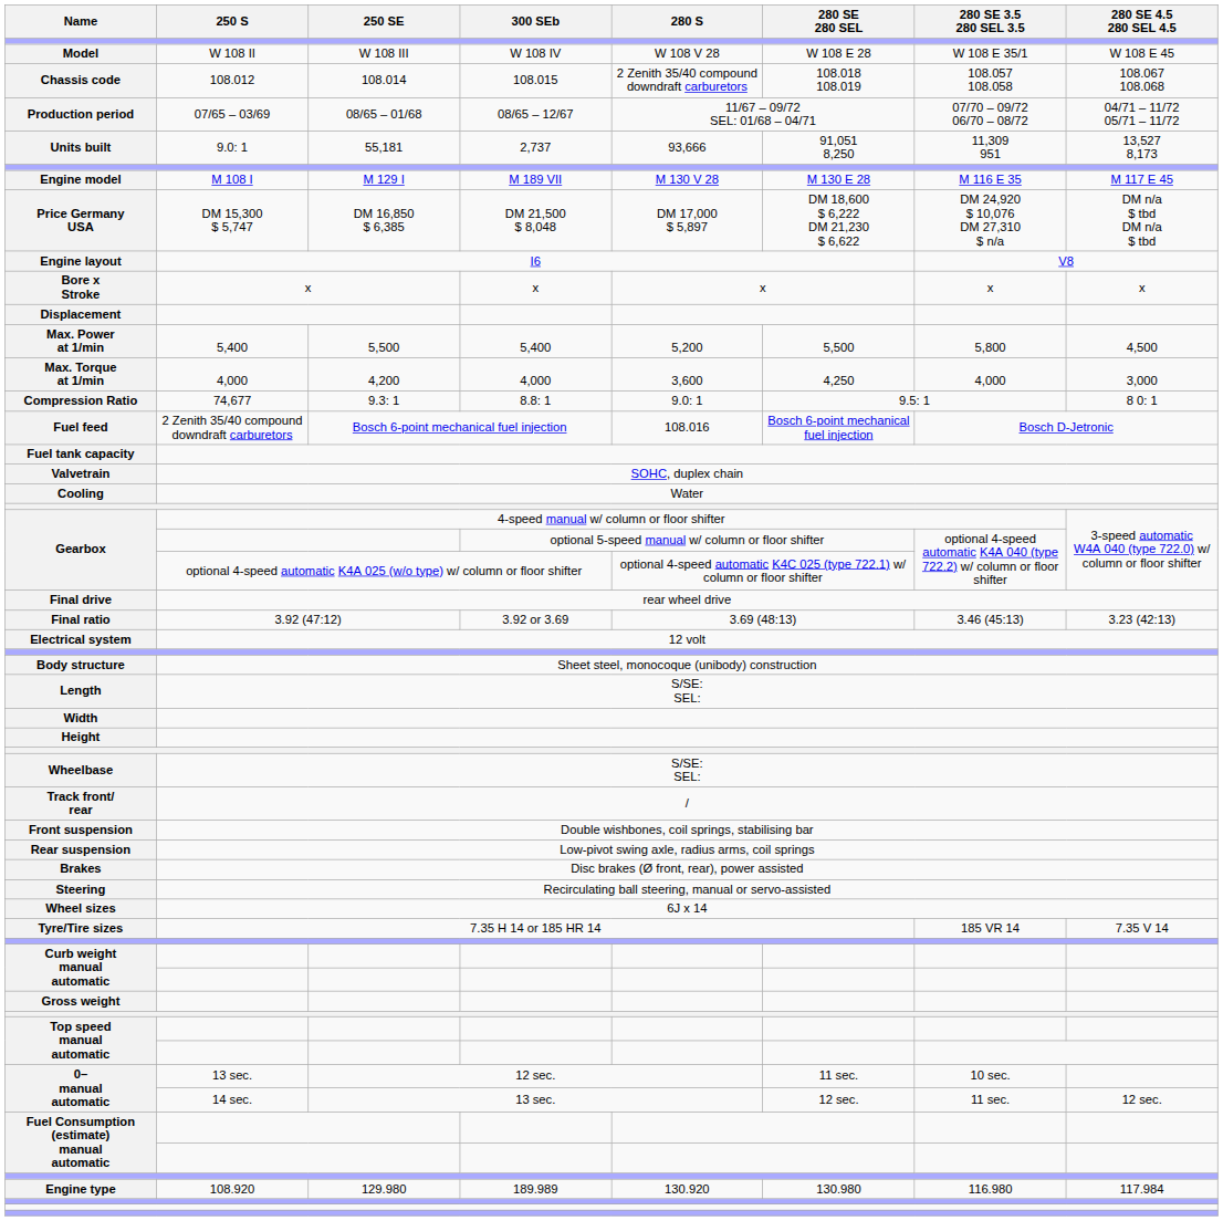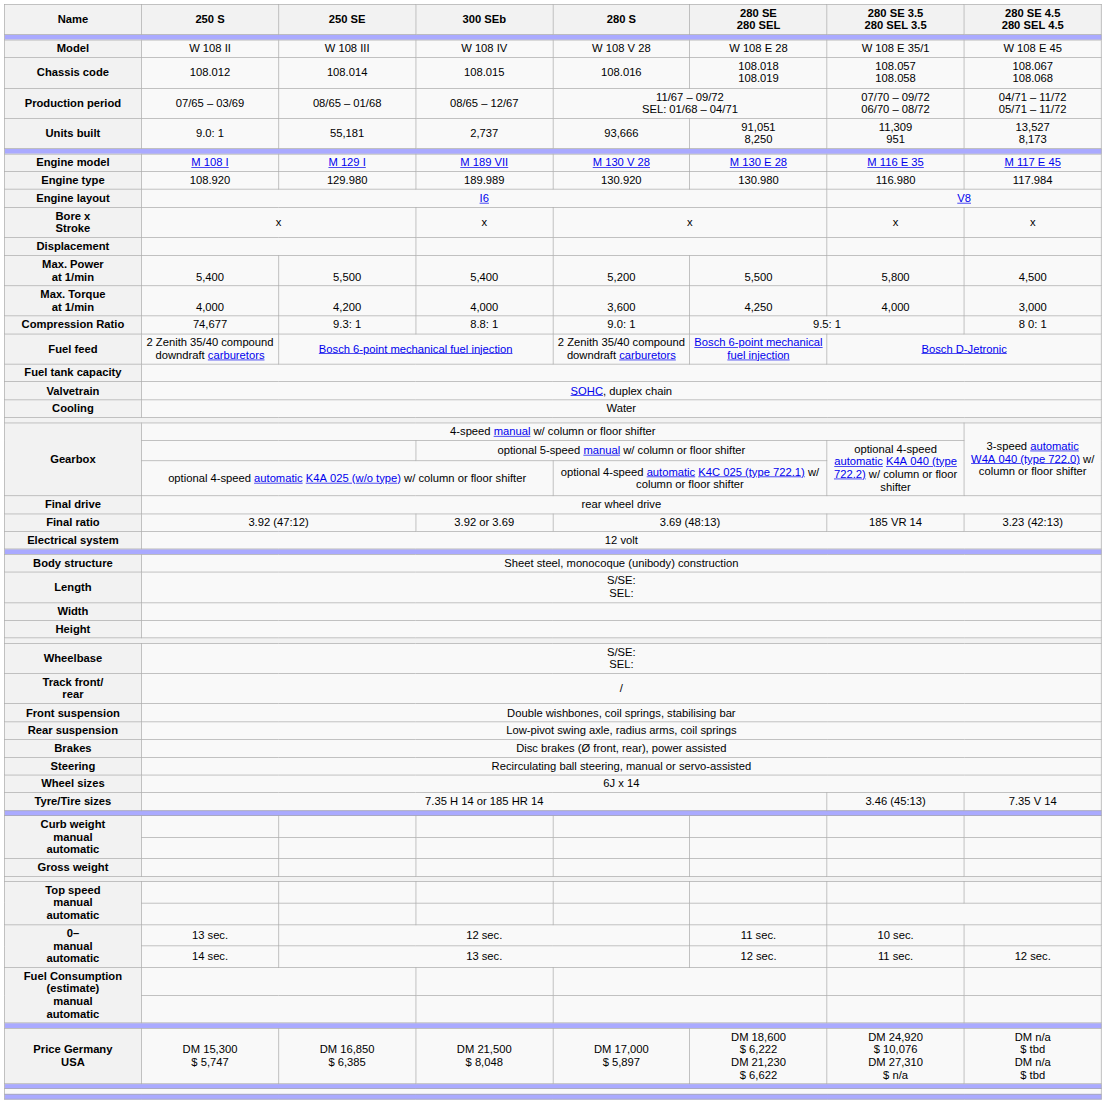 <table class="wikitable collapsible" style="text-align:center">
 <tr>
 <th style="width:12.5%">Name</th>
 <th style="width:12.5%">250 S</th>
 <th style="width:12.5%">250 SE</th>
 <th style="width:12.5%">300 SEb</th>
 <th style="width:12.5%">280 S</th>
 <th style="width:12.5%">280 SE<br>280 SEL</th>
 <th style="width:12.5%">280 SE 3.5<br>280 SEL 3.5</th>
 <th style="width:12.5%">280 SE 4.5<br>280 SEL 4.5</th>
 </tr>
 <tr>
 <td colspan="8" style="background:#AAF"></td>
 </tr>
 <tr>
 <th>Model</th>
 <td>W 108 II</td>
 <td>W 108 III</td>
 <td>W 108 IV</td>
 <td>W 108 V 28</td>
 <td>W 108 E 28</td>
 <td>W 108 E 35/1</td>
 <td>W 108 E 45</td>
 </tr>
 <tr>
 <th>Chassis code</th>
 <td>108.012</td>
 <td>108.014</td>
 <td>108.015</td>
-<td>2 Zenith 35/40 compound downdraft <a href='#'>carburetors</a></td>
+<td>108.016</td>
 <td>108.018<br>108.019</td>
 <td>108.057<br>108.058</td>
 <td>108.067<br>108.068</td>
 </tr>
 <tr>
 <th>Production period</th>
 <td>07/65 – 03/69</td>
 <td>08/65 – 01/68</td>
 <td>08/65 – 12/67</td>
 <td colspan="2">11/67 – 09/72<br>SEL:  01/68 – 04/71</td>
 <td>07/70 – 09/72<br>06/70 – 08/72</td>
 <td>04/71 – 11/72<br>05/71 – 11/72</td>
 </tr>
 <tr>
 <th>Units built</th>
 <td>9.0: 1</td>
 <td>55,181</td>
 <td>2,737</td>
 <td>93,666</td>
 <td>91,051<br> 8,250</td>
 <td>11,309<br>951</td>
 <td>13,527<br>8,173</td>
 </tr>
 <tr>
 <td colspan="8" style="background:#AAF"></td>
 </tr>
 <tr>
 <th>Engine model</th>
 <td><a href='#'>M 108 I</a></td>
 <td><a href='#'>M 129 I</a></td>
 <td><a href='#'>M 189 VII</a></td>
 <td><a href='#'>M 130 V 28</a></td>
 <td><a href='#'>M 130 E 28</a></td>
 <td><a href='#'>M 116 E 35</a></td>
 <td><a href='#'>M 117 E 45</a></td>
 </tr>
 <tr>
-<th>Price Germany<br>USA</th>
-<td>DM 15,300<br>$ 5,747</td>
-<td>DM 16,850<br>$ 6,385</td>
-<td>DM 21,500<br>$ 8,048</td>
-<td>DM 17,000<br>$ 5,897</td>
-<td>DM 18,600<br>$ 6,222<br>DM 21,230<br>$ 6,622</td>
-<td>DM 24,920<br>$ 10,076<br>DM 27,310<br>$ n/a</td>
-<td>DM n/a<br>$ tbd<br>DM n/a<br>$ tbd</td>
+<th>Engine type</th>
+<td>108.920</td>
+<td>129.980</td>
+<td>189.989</td>
+<td>130.920</td>
+<td>130.980</td>
+<td>116.980</td>
+<td>117.984</td>
 </tr>
 <tr>
 <th>Engine layout</th>
 <td colspan="5"><a href='#'>I6</a></td>
 <td colspan="2"><a href='#'>V8</a></td>
 </tr>
 <tr>
 <th>Bore x<br>Stroke</th>
 <td colspan="2"> x<br></td>
 <td> x<br></td>
 <td colspan="2"> x<br></td>
 <td> x<br></td>
 <td> x<br></td>
 </tr>
 <tr>
 <th>Displacement</th>
 <td colspan="2"></td>
 <td></td>
 <td colspan="2"></td>
 <td></td>
 <td></td>
 </tr>
 <tr>
 <th>Max. Power<br>at 1/min</th>
 <td><br>5,400</td>
 <td><br>5,500</td>
 <td><br>5,400</td>
 <td><br>5,200</td>
 <td><br>5,500</td>
 <td><br>5,800</td>
 <td><br>4,500</td>
 </tr>
 <tr>
 <th>Max. Torque<br>at 1/min</th>
 <td><br>4,000</td>
 <td><br>4,200</td>
 <td><br>4,000</td>
 <td><br>3,600</td>
 <td><br>4,250</td>
 <td><br>4,000</td>
 <td><br>3,000</td>
 </tr>
 <tr>
 <th>Compression Ratio</th>
 <td>74,677</td>
 <td>9.3: 1</td>
 <td>8.8: 1</td>
 <td>9.0: 1</td>
 <td colspan="2">9.5: 1</td>
 <td>8 0: 1</td>
 </tr>
 <tr>
 <th>Fuel feed</th>
 <td>2 Zenith 35/40 compound downdraft <a href='#'>carburetors</a></td>
 <td colspan="2"><a href='#'>Bosch 6-point mechanical fuel injection</a></td>
-<td>108.016</td>
+<td>2 Zenith 35/40 compound downdraft <a href='#'>carburetors</a></td>
 <td><a href='#'>Bosch 6-point mechanical fuel injection</a></td>
 <td colspan="2"><a href='#'>Bosch D-Jetronic</a></td>
 </tr>
 <tr>
 <th>Fuel tank capacity</th>
 <td colspan="7"></td>
 </tr>
 <tr>
 <th>Valvetrain</th>
 <td colspan="7"><a href='#'>SOHC</a>, duplex chain</td>
 </tr>
 <tr>
 <th>Cooling</th>
 <td colspan="7">Water</td>
 </tr>
 <tr>
 <th colspan="8"></th>
 </tr>
 <tr>
 <th rowspan="3">Gearbox</th>
 <td colspan="6">4-speed <a href='#'>manual</a> w/ column or floor shifter</td>
 <td rowspan="3">3-speed <a href='#'>automatic</a> <a href='#'>W4A 040 (type 722.0)</a> w/ column or floor shifter</td>
 </tr>
 <tr>
 <td colspan="2"></td>
 <td colspan="3">optional 5-speed <a href='#'>manual</a> w/ column or floor shifter</td>
 <td rowspan="2">optional 4-speed <a href='#'>automatic</a> <a href='#'>K4A 040 (type 722.2)</a> w/ column or floor shifter</td>
 </tr>
 <tr>
 <td colspan="3">optional 4-speed <a href='#'>automatic</a> <a href='#'>K4A 025 (w/o type)</a>  w/ column or floor shifter</td>
 <td colspan="2">optional 4-speed <a href='#'>automatic</a> <a href='#'>K4C 025 (type 722.1)</a> w/ column or floor shifter</td>
 </tr>
 <tr>
 <th>Final drive</th>
 <td colspan="7">rear wheel drive</td>
 </tr>
 <tr>
 <th>Final ratio</th>
 <td colspan="2">3.92 (47:12)</td>
 <td>3.92 or 3.69</td>
 <td colspan="2">3.69 (48:13)</td>
-<td>3.46 (45:13)</td>
+<td>185 VR 14</td>
 <td>3.23 (42:13)</td>
 </tr>
 <tr>
 <th>Electrical system</th>
 <td colspan="7">12 volt</td>
 </tr>
 <tr>
 <td colspan="8" style="background:#AAF"></td>
 </tr>
 <tr>
 <th>Body structure</th>
 <td colspan="7">Sheet steel, monocoque (unibody) construction</td>
 </tr>
 <tr>
 <th>Length</th>
 <td colspan="7">S/SE: <br>SEL: </td>
 </tr>
 <tr>
 <th>Width</th>
 <td colspan="7"></td>
 </tr>
 <tr>
 <th>Height</th>
 <td colspan="7"></td>
 </tr>
 <tr>
 <th colspan="8"></th>
 </tr>
 <tr>
 <th>Wheelbase</th>
 <td colspan="7">S/SE: <br>SEL: </td>
 </tr>
 <tr>
 <th>Track front/<br>rear</th>
 <td colspan="7"> / </td>
 </tr>
 <tr>
 <th>Front suspension</th>
 <td colspan="7">Double wishbones, coil springs, stabilising bar</td>
 </tr>
 <tr>
 <th>Rear suspension</th>
 <td colspan="7">Low-pivot swing axle, radius arms, coil springs</td>
 </tr>
 <tr>
 <th>Brakes</th>
 <td colspan="7">Disc brakes (Ø  front,  rear), power assisted</td>
 </tr>
 <tr>
 <th>Steering</th>
 <td colspan="7">Recirculating ball steering, manual or servo-assisted</td>
 </tr>
 <tr>
 <th>Wheel sizes</th>
 <td colspan="7">6J x 14</td>
 </tr>
 <tr>
 <th>Tyre/Tire sizes</th>
 <td colspan="5">7.35 H 14 or 185 HR 14</td>
-<td>185 VR 14</td>
+<td>3.46 (45:13)</td>
 <td>7.35 V 14</td>
 </tr>
 <tr>
 <td colspan="8" style="background:#AAF"></td>
 </tr>
 <tr>
 <th rowspan="2">Curb weight<br>manual<br>automatic</th>
 <td></td>
 <td></td>
 <td></td>
 <td></td>
 <td><br></td>
 <td><br></td>
 <td></td>
 </tr>
 <tr>
 <td></td>
 <td></td>
 <td></td>
 <td></td>
 <td><br></td>
 <td><br></td>
 <td><br></td>
 </tr>
 <tr>
 <th>Gross weight</th>
 <td></td>
 <td></td>
 <td></td>
 <td></td>
 <td><br></td>
 <td><br></td>
 <td><br></td>
 </tr>
 <tr>
 <th colspan="8"></th>
 </tr>
 <tr>
 <th rowspan="2">Top speed<br>manual<br>automatic</th>
 <td></td>
 <td></td>
 <td></td>
 <td></td>
 <td></td>
 <td></td>
 <td></td>
 </tr>
 <tr>
 <td></td>
 <td></td>
 <td></td>
 <td></td>
 <td></td>
 <td colspan="2"></td>
 </tr>
 <tr>
 <th rowspan="2">0–<br>manual<br>automatic</th>
 <td>13 sec.</td>
 <td colspan="3">12 sec.</td>
 <td>11 sec.</td>
 <td>10 sec.</td>
 <td></td>
 </tr>
 <tr>
 <td>14 sec.</td>
 <td colspan="3">13 sec.</td>
 <td>12 sec.</td>
 <td>11 sec.</td>
 <td>12 sec.</td>
 </tr>
 <tr>
 <th rowspan="2">Fuel Consumption (estimate)<br>manual<br>automatic</th>
 <td colspan="2"></td>
 <td></td>
 <td colspan="2"></td>
 <td></td>
 <td></td>
 </tr>
 <tr>
 <td colspan="2"></td>
 <td></td>
 <td colspan="2"></td>
 <td></td>
 <td></td>
 </tr>
 <tr>
 <td colspan="8" style="background:#AAF"></td>
 </tr>
 <tr>
-<th>Engine type</th>
-<td>108.920</td>
-<td>129.980</td>
-<td>189.989</td>
-<td>130.920</td>
-<td>130.980</td>
-<td>116.980</td>
-<td>117.984</td>
+<th>Price Germany<br>USA</th>
+<td>DM 15,300<br>$ 5,747</td>
+<td>DM 16,850<br>$ 6,385</td>
+<td>DM 21,500<br>$ 8,048</td>
+<td>DM 17,000<br>$ 5,897</td>
+<td>DM 18,600<br>$ 6,222<br>DM 21,230<br>$ 6,622</td>
+<td>DM 24,920<br>$ 10,076<br>DM 27,310<br>$ n/a</td>
+<td>DM n/a<br>$ tbd<br>DM n/a<br>$ tbd</td>
 </tr>
 <tr>
 <td colspan="8" style="background:#AAF"></td>
 </tr>
 <tr>
 <td colspan="8"></td>
 </tr>
 <tr>
 <td colspan="8" style="background:#AAF"></td>
 </tr>
 </table>
